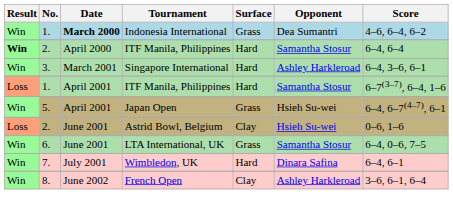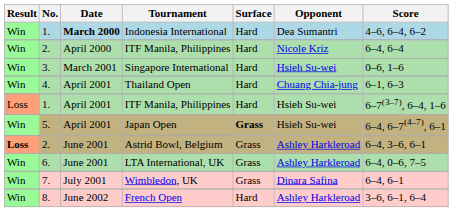 <table class="sortable wikitable" style="font-size:97%;">
 <tr>
 <th>Result</th>
 <th>No.</th>
 <th>Date</th>
 <th>Tournament</th>
 <th>Surface</th>
 <th>Opponent</th>
 <th>Score</th>
 </tr>
 <tr bgcolor="lightblue">
 <td style="background:#98fb98;">Win</td>
 <td>1.</td>
 <td><strong>March 2000</strong></td>
 <td bgcolor="lightblue">Indonesia International</td>
-<td>Grass</td>
+<td>Hard</td>
 <td> Dea Sumantri</td>
 <td>4–6, 6–4, 6–2</td>
 </tr>
 <tr>
 </tr>
 <tr bgcolor="addfad">
-<td style="background:#98fb98;"><strong>Win</strong></td>
+<td style="background:#98fb98;">Win</td>
 <td>2.</td>
 <td>April 2000</td>
 <td bgcolor="addfad">ITF Manila, Philippines</td>
 <td>Hard</td>
-<td> <a href='#'>Samantha Stosur</a></td>
+<td> <a href='#'>Nicole Kriz</a></td>
 <td>6–4, 6–4</td>
 </tr>
 <tr>
 </tr>
 <tr bgcolor="addfad">
 <td style="background:#98fb98;">Win</td>
 <td>3.</td>
 <td>March 2001</td>
 <td bgcolor="addfad">Singapore International</td>
 <td>Hard</td>
-<td> <a href='#'>Ashley Harkleroad</a></td>
-<td>6–4, 3–6, 6–1</td>
+<td> <a href='#'>Hsieh Su-wei</a></td>
+<td>0–6, 1–6</td>
 </tr>
 <tr>
+</tr>
+<tr bgcolor="addfad">
+<td style="background:#98fb98;">Win</td>
+<td>4.</td>
+<td>April 2001</td>
+<td bgcolor="addfad">Thailand Open</td>
+<td>Hard</td>
+<td> <a href='#'>Chuang Chia-jung</a></td>
+<td>6–1, 6–3</td>
 </tr>
 <tr>
 </tr>
 <tr bgcolor="addfad">
 <td style="background:#ffa07a;">Loss</td>
 <td>1.</td>
 <td>April 2001</td>
 <td bgcolor="addfad">ITF Manila, Philippines</td>
 <td>Hard</td>
-<td> <a href='#'>Samantha Stosur</a></td>
+<td> Hsieh Su-wei</td>
 <td>6–7<sup>(3–7)</sup>, 6–4, 1–6</td>
 </tr>
 <tr>
 </tr>
 <tr bgcolor="c2b280">
 <td style="background:#98fb98;">Win</td>
 <td>5.</td>
 <td>April 2001</td>
 <td bgcolor="c2b280">Japan Open</td>
-<td>Grass</td>
+<td><strong>Grass</strong></td>
 <td> Hsieh Su-wei</td>
 <td>6–4, 6–7<sup>(4–7)</sup>, 6–1</td>
 </tr>
 <tr>
 </tr>
 <tr bgcolor="c2b280">
-<td style="background:#ffa07a;">Loss</td>
+<td style="background:#ffa07a;"><strong>Loss</strong></td>
 <td>2.</td>
 <td>June 2001</td>
 <td bgcolor="c2b280">Astrid Bowl, Belgium</td>
-<td>Clay</td>
-<td> <a href='#'>Hsieh Su-wei</a></td>
-<td>0–6, 1–6</td>
+<td>Grass</td>
+<td> <a href='#'>Ashley Harkleroad</a></td>
+<td>6–4, 3–6, 6–1</td>
 </tr>
 <tr>
 </tr>
 <tr bgcolor="addfad">
 <td style="background:#98fb98;">Win</td>
 <td>6.</td>
 <td>June 2001</td>
 <td bgcolor="addfad">LTA International, UK</td>
 <td>Grass</td>
-<td> <a href='#'>Samantha Stosur</a></td>
+<td> <a href='#'>Ashley Harkleroad</a></td>
 <td>6–4, 0–6, 7–5</td>
 </tr>
 <tr>
 </tr>
 <tr bgcolor="ffcccc">
 <td style="background:#98fb98;">Win</td>
 <td>7.</td>
 <td>July 2001</td>
 <td bgcolor="ffcccc"><a href='#'>Wimbledon</a>, UK</td>
-<td>Hard</td>
+<td>Grass</td>
 <td> <a href='#'>Dinara Safina</a></td>
 <td>6–4, 6–1</td>
 </tr>
 <tr>
 </tr>
 <tr bgcolor="ffcccc">
 <td style="background:#98fb98;">Win</td>
 <td>8.</td>
 <td>June 2002</td>
 <td bgcolor="ffcccc"><a href='#'>French Open</a></td>
-<td>Clay</td>
+<td>Hard</td>
 <td> <a href='#'>Ashley Harkleroad</a></td>
 <td>3–6, 6–1, 6–4</td>
 </tr>
 </table>
